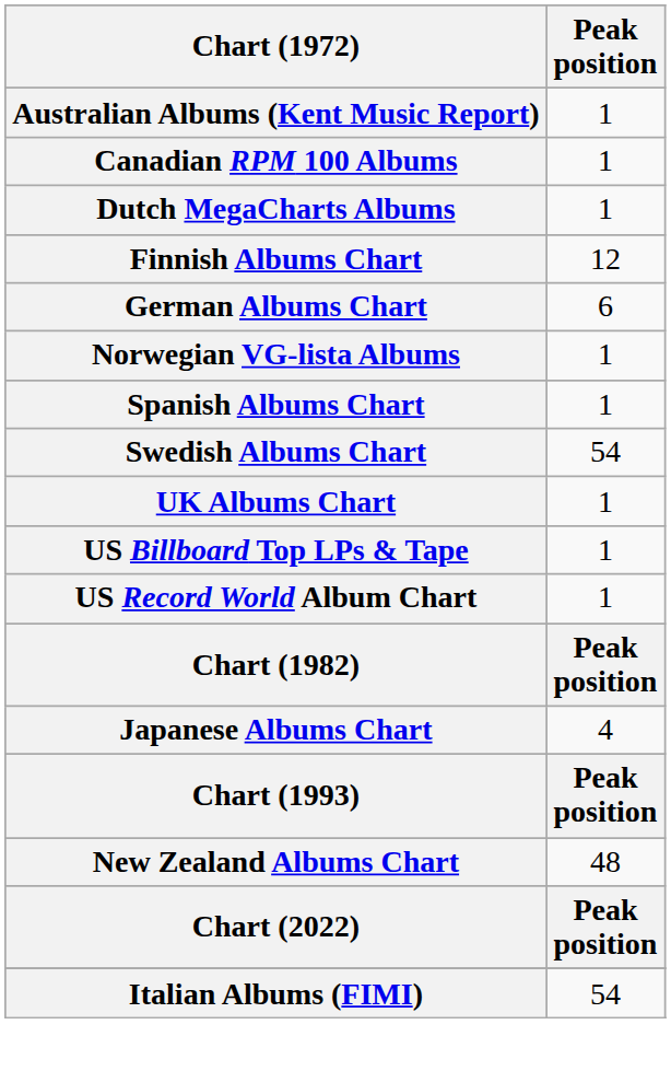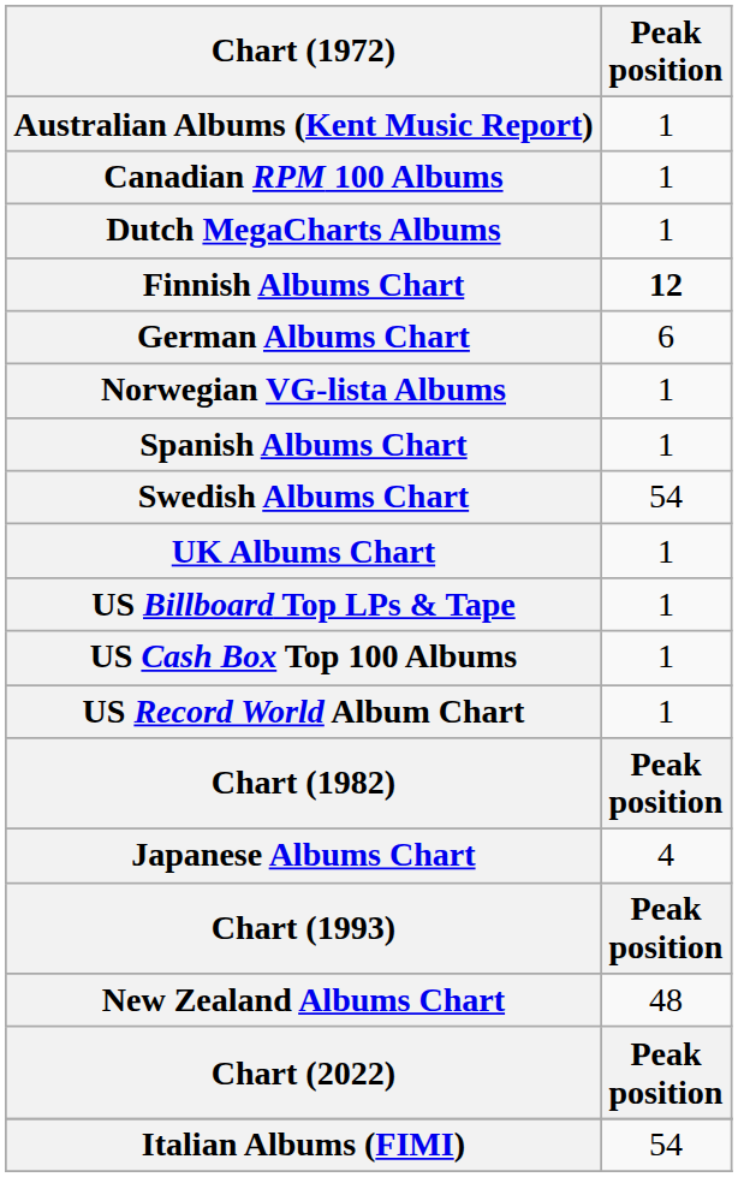 <table class="wikitable sortable plainrowheaders">
 <tr>
 <th scope="col">Chart (1972)</th>
 <th scope="col">Peak<br>position</th>
 </tr>
 <tr>
 <th scope="row">Australian Albums (<a href='#'>Kent Music Report</a>)</th>
 <td style="text-align:center;">1</td>
 </tr>
 <tr>
 <th scope="row">Canadian <a href='#'><em>RPM</em> 100 Albums</a></th>
 <td align="center">1</td>
 </tr>
 <tr>
 <th scope="row">Dutch <a href='#'>MegaCharts Albums</a></th>
 <td align="center">1</td>
 </tr>
 <tr>
 <th scope="row">Finnish <a href='#'>Albums Chart</a></th>
-<td align="center">12</td>
+<td align="center"><strong>12</strong></td>
 </tr>
 <tr>
 <th scope="row">German <a href='#'>Albums Chart</a></th>
 <td align="center">6</td>
 </tr>
 <tr>
 <th scope="row">Norwegian <a href='#'>VG-lista Albums</a></th>
 <td align="center">1</td>
 </tr>
 <tr>
 <th scope="row">Spanish <a href='#'>Albums Chart</a></th>
 <td align="center">1</td>
 </tr>
 <tr>
 <th scope="row">Swedish <a href='#'>Albums Chart</a></th>
 <td align="center">54</td>
 </tr>
 <tr>
 <th scope="row"><a href='#'>UK Albums Chart</a></th>
 <td align="center">1</td>
 </tr>
 <tr>
 <th scope="row">US <a href='#'><em>Billboard</em> Top LPs & Tape</a></th>
+<td align="center">1</td>
+</tr>
+<tr>
+<th scope="row">US <em><a href='#'>Cash Box</a></em> Top 100 Albums</th>
 <td align="center">1</td>
 </tr>
 <tr>
 <th scope="row">US <em><a href='#'>Record World</a></em> Album Chart</th>
 <td align="center">1</td>
 </tr>
 <tr>
 <th>Chart (1982)</th>
 <th>Peak<br>position</th>
 </tr>
 <tr>
 <th scope="row">Japanese <a href='#'>Albums Chart</a></th>
 <td align="center">4</td>
 </tr>
 <tr>
 <th>Chart (1993)</th>
 <th>Peak<br>position</th>
 </tr>
 <tr>
 <th scope="row">New Zealand <a href='#'>Albums Chart</a></th>
 <td align="center">48</td>
 </tr>
 <tr>
 <th>Chart (2022)</th>
 <th>Peak<br>position</th>
 </tr>
 <tr>
 </tr>
 <tr>
 </tr>
 <tr>
 </tr>
 <tr>
 <th scope="row">Italian Albums (<a href='#'>FIMI</a>)</th>
 <td align="center">54</td>
 </tr>
 <tr>
 </tr>
 <tr>
 </tr>
 </table>
